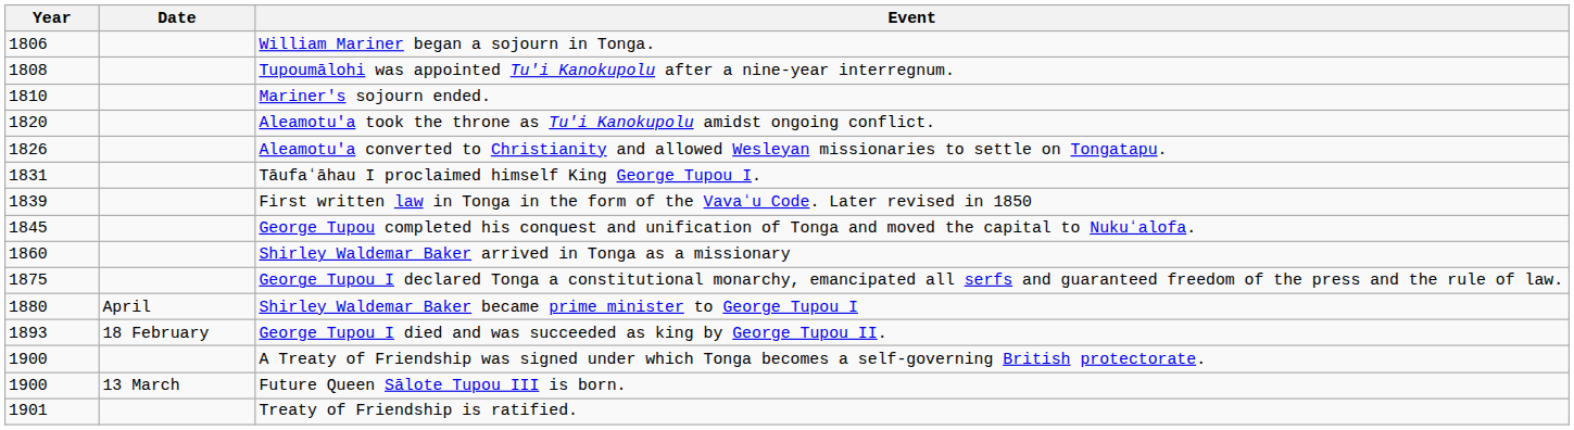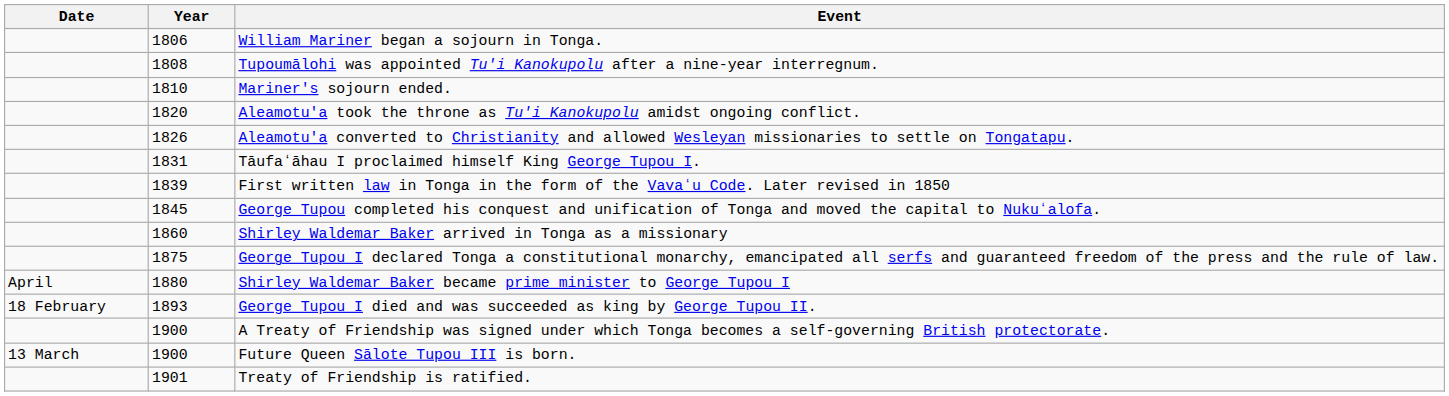 <table class="wikitable" width="100%">
 <tr>
+<th style="width:10%">Date</th>
 <th style="width:6%">Year</th>
-<th style="width:10%">Date</th>
 <th>Event</th>
 </tr>
 <tr>
+<td></td>
 <td>1806</td>
-<td></td>
 <td><a href='#'>William Mariner</a> began a sojourn in Tonga.</td>
 </tr>
 <tr>
+<td></td>
 <td>1808</td>
-<td></td>
 <td><a href='#'>Tupoumālohi</a> was appointed <em><a href='#'>Tu'i Kanokupolu</a></em> after a nine-year interregnum.</td>
 </tr>
 <tr>
+<td></td>
 <td>1810</td>
-<td></td>
 <td><a href='#'>Mariner's</a> sojourn ended.</td>
 </tr>
 <tr>
+<td></td>
 <td>1820</td>
-<td></td>
 <td><a href='#'>Aleamotu'a</a> took the throne as <em><a href='#'>Tu'i Kanokupolu</a></em> amidst ongoing conflict.</td>
 </tr>
 <tr>
+<td></td>
 <td>1826</td>
-<td></td>
 <td><a href='#'>Aleamotu'a</a> converted to <a href='#'>Christianity</a> and allowed <a href='#'>Wesleyan</a> missionaries to settle on <a href='#'>Tongatapu</a>.</td>
 </tr>
 <tr>
+<td></td>
 <td>1831</td>
-<td></td>
 <td>Tāufaʻāhau I proclaimed himself King <a href='#'>George Tupou I</a>.</td>
 </tr>
 <tr>
+<td></td>
 <td>1839</td>
-<td></td>
 <td>First written <a href='#'>law</a> in Tonga in the form of the <a href='#'>Vavaʻu Code</a>. Later revised in 1850</td>
 </tr>
 <tr>
+<td></td>
 <td>1845</td>
-<td></td>
 <td><a href='#'>George Tupou</a> completed his conquest and unification of Tonga and moved the capital to <a href='#'>Nukuʻalofa</a>.</td>
 </tr>
 <tr>
+<td></td>
 <td>1860</td>
-<td></td>
 <td><a href='#'>Shirley Waldemar Baker</a> arrived in Tonga as a missionary</td>
 </tr>
 <tr>
+<td></td>
 <td>1875</td>
-<td></td>
 <td><a href='#'>George Tupou I</a> declared Tonga a constitutional monarchy, emancipated all <a href='#'>serfs</a> and guaranteed freedom of the press and the rule of law.</td>
 </tr>
 <tr>
+<td>April</td>
 <td>1880</td>
-<td>April</td>
 <td><a href='#'>Shirley Waldemar Baker</a> became <a href='#'>prime minister</a> to <a href='#'>George Tupou I</a></td>
 </tr>
 <tr>
+<td>18 February</td>
 <td>1893</td>
-<td>18 February</td>
 <td><a href='#'>George Tupou I</a> died and was succeeded as king by <a href='#'>George Tupou II</a>.</td>
 </tr>
 <tr>
+<td></td>
 <td>1900</td>
-<td></td>
 <td>A Treaty of Friendship was signed under which Tonga becomes a self-governing <a href='#'>British</a> <a href='#'>protectorate</a>.</td>
 </tr>
 <tr>
+<td>13 March</td>
 <td>1900</td>
-<td>13 March</td>
 <td>Future Queen <a href='#'>Sālote Tupou III</a> is born.</td>
 </tr>
 <tr>
+<td></td>
 <td>1901</td>
-<td></td>
 <td>Treaty of Friendship is ratified.</td>
 </tr>
 </table>
